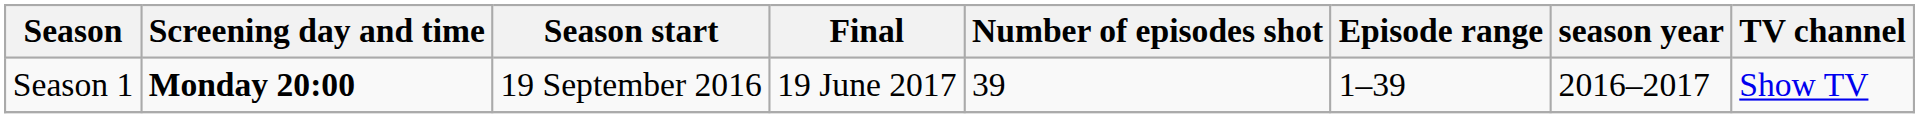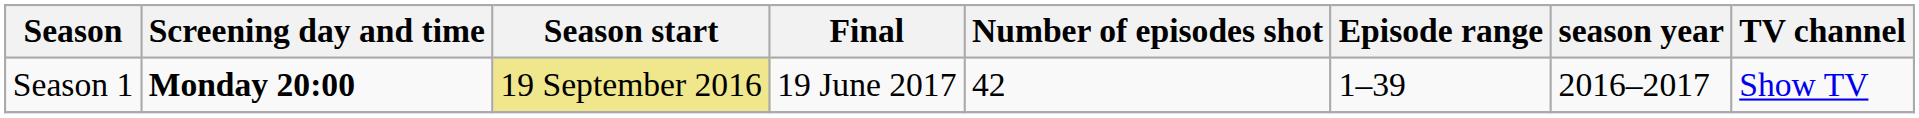 <table class="wikitable">
 <tr>
 <th>Season</th>
 <th>Screening day and time</th>
 <th>Season start</th>
 <th>Final</th>
 <th>Number of episodes shot</th>
 <th>Episode range</th>
 <th>season year</th>
 <th>TV channel</th>
 </tr>
 <tr>
 <td>Season 1</td>
 <td><strong>Monday 20:00</strong></td>
-<td>19 September 2016</td>
+<td style="background: khaki;">19 September 2016</td>
 <td>19 June 2017</td>
-<td>39</td>
+<td>42</td>
 <td>1–39</td>
 <td>2016–2017</td>
 <td><a href='#'>Show TV</a></td>
 </tr>
 <tr>
 </tr>
 </table>
